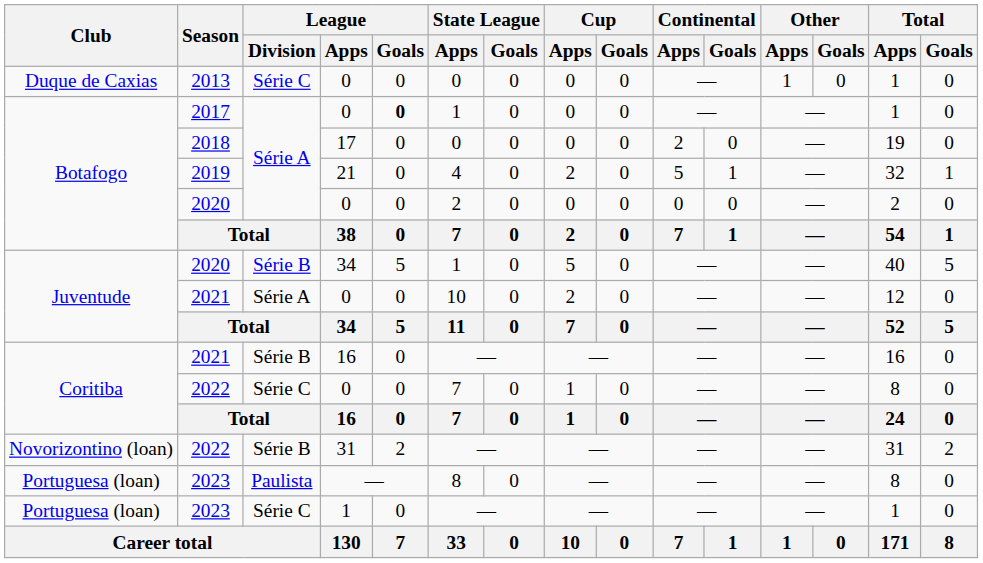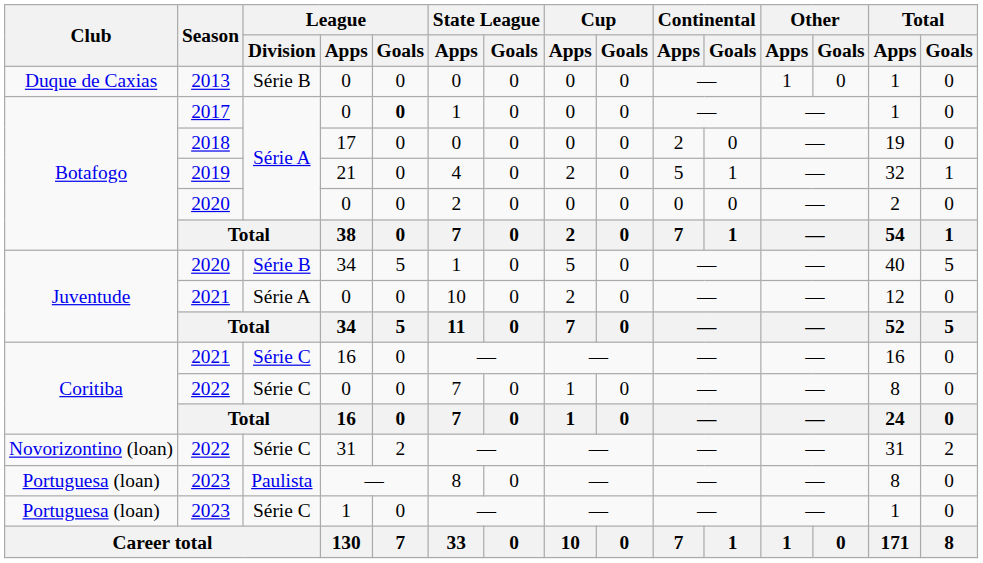 <table class="wikitable" style="text-align: center">
 <tr>
 <th rowspan="2">Club</th>
 <th rowspan="2">Season</th>
 <th colspan="3">League</th>
 <th colspan="2">State League</th>
 <th colspan="2">Cup</th>
 <th colspan="2">Continental</th>
 <th colspan="2">Other</th>
 <th colspan="2">Total</th>
 </tr>
 <tr>
 <th>Division</th>
 <th>Apps</th>
 <th>Goals</th>
 <th>Apps</th>
 <th>Goals</th>
 <th>Apps</th>
 <th>Goals</th>
 <th>Apps</th>
 <th>Goals</th>
 <th>Apps</th>
 <th>Goals</th>
 <th>Apps</th>
 <th>Goals</th>
 </tr>
 <tr>
 <td><a href='#'>Duque de Caxias</a></td>
 <td><a href='#'>2013</a></td>
-<td><a href='#'>Série C</a></td>
+<td>Série B</td>
 <td>0</td>
 <td>0</td>
 <td>0</td>
 <td>0</td>
 <td>0</td>
 <td>0</td>
 <td colspan="2">—</td>
 <td>1</td>
 <td>0</td>
 <td>1</td>
 <td>0</td>
 </tr>
 <tr>
 <td rowspan="5"><a href='#'>Botafogo</a></td>
 <td><a href='#'>2017</a></td>
 <td rowspan="4"><a href='#'>Série A</a></td>
 <td>0</td>
 <td><strong>0</strong></td>
 <td>1</td>
 <td>0</td>
 <td>0</td>
 <td>0</td>
 <td colspan="2">—</td>
 <td colspan="2">—</td>
 <td>1</td>
 <td>0</td>
 </tr>
 <tr>
 <td><a href='#'>2018</a></td>
 <td>17</td>
 <td>0</td>
 <td>0</td>
 <td>0</td>
 <td>0</td>
 <td>0</td>
 <td>2</td>
 <td>0</td>
 <td colspan="2">—</td>
 <td>19</td>
 <td>0</td>
 </tr>
 <tr>
 <td><a href='#'>2019</a></td>
 <td>21</td>
 <td>0</td>
 <td>4</td>
 <td>0</td>
 <td>2</td>
 <td>0</td>
 <td>5</td>
 <td>1</td>
 <td colspan="2">—</td>
 <td>32</td>
 <td>1</td>
 </tr>
 <tr>
 <td><a href='#'>2020</a></td>
 <td>0</td>
 <td>0</td>
 <td>2</td>
 <td>0</td>
 <td>0</td>
 <td>0</td>
 <td>0</td>
 <td>0</td>
 <td colspan="2">—</td>
 <td>2</td>
 <td>0</td>
 </tr>
 <tr>
 <th colspan="2"><strong>Total</strong></th>
 <th>38</th>
 <th>0</th>
 <th>7</th>
 <th>0</th>
 <th>2</th>
 <th>0</th>
 <th>7</th>
 <th>1</th>
 <th colspan="2">—</th>
 <th>54</th>
 <th>1</th>
 </tr>
 <tr>
 <td rowspan="3"><a href='#'>Juventude</a></td>
 <td><a href='#'>2020</a></td>
 <td><a href='#'>Série B</a></td>
 <td>34</td>
 <td>5</td>
 <td>1</td>
 <td>0</td>
 <td>5</td>
 <td>0</td>
 <td colspan="2">—</td>
 <td colspan="2">—</td>
 <td>40</td>
 <td>5</td>
 </tr>
 <tr>
 <td><a href='#'>2021</a></td>
 <td>Série A</td>
 <td>0</td>
 <td>0</td>
 <td>10</td>
 <td>0</td>
 <td>2</td>
 <td>0</td>
 <td colspan="2">—</td>
 <td colspan="2">—</td>
 <td>12</td>
 <td>0</td>
 </tr>
 <tr>
 <th colspan="2"><strong>Total</strong></th>
 <th>34</th>
 <th>5</th>
 <th>11</th>
 <th>0</th>
 <th>7</th>
 <th>0</th>
 <th colspan="2">—</th>
 <th colspan="2">—</th>
 <th>52</th>
 <th>5</th>
 </tr>
 <tr>
 <td rowspan="3"><a href='#'>Coritiba</a></td>
 <td><a href='#'>2021</a></td>
-<td>Série B</td>
+<td><a href='#'>Série C</a></td>
 <td>16</td>
 <td>0</td>
 <td colspan="2">—</td>
 <td colspan="2">—</td>
 <td colspan="2">—</td>
 <td colspan="2">—</td>
 <td>16</td>
 <td>0</td>
 </tr>
 <tr>
 <td><a href='#'>2022</a></td>
 <td>Série C</td>
 <td>0</td>
 <td>0</td>
 <td>7</td>
 <td>0</td>
 <td>1</td>
 <td>0</td>
 <td colspan="2">—</td>
 <td colspan="2">—</td>
 <td>8</td>
 <td>0</td>
 </tr>
 <tr>
 <th colspan="2"><strong>Total</strong></th>
 <th>16</th>
 <th>0</th>
 <th>7</th>
 <th>0</th>
 <th>1</th>
 <th>0</th>
 <th colspan="2">—</th>
 <th colspan="2">—</th>
 <th>24</th>
 <th>0</th>
 </tr>
 <tr>
 <td><a href='#'>Novorizontino</a> (loan)</td>
 <td><a href='#'>2022</a></td>
-<td>Série B</td>
+<td>Série C</td>
 <td>31</td>
 <td>2</td>
 <td colspan="2">—</td>
 <td colspan="2">—</td>
 <td colspan="2">—</td>
 <td colspan="2">—</td>
 <td>31</td>
 <td>2</td>
 </tr>
 <tr>
 <td><a href='#'>Portuguesa</a> (loan)</td>
 <td><a href='#'>2023</a></td>
 <td><a href='#'>Paulista</a></td>
 <td colspan="2">—</td>
 <td>8</td>
 <td>0</td>
 <td colspan="2">—</td>
 <td colspan="2">—</td>
 <td colspan="2">—</td>
 <td>8</td>
 <td>0</td>
 </tr>
 <tr>
 <td><a href='#'>Portuguesa</a> (loan)</td>
 <td><a href='#'>2023</a></td>
 <td>Série C</td>
 <td>1</td>
 <td>0</td>
 <td colspan="2">—</td>
 <td colspan="2">—</td>
 <td colspan="2">—</td>
 <td colspan="2">—</td>
 <td>1</td>
 <td>0</td>
 </tr>
 <tr>
 <th colspan="3"><strong>Career total</strong></th>
 <th>130</th>
 <th>7</th>
 <th>33</th>
 <th>0</th>
 <th>10</th>
 <th>0</th>
 <th>7</th>
 <th>1</th>
 <th>1</th>
 <th>0</th>
 <th>171</th>
 <th>8</th>
 </tr>
 </table>
